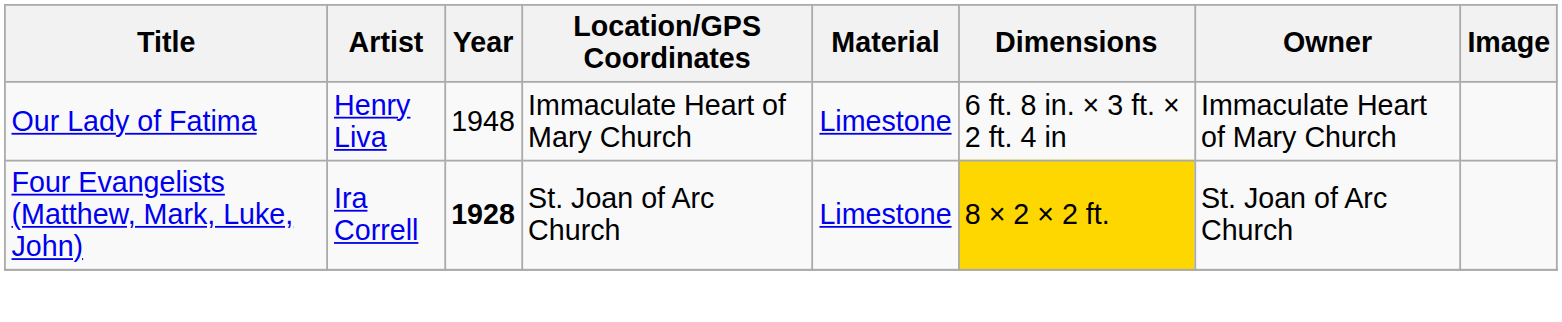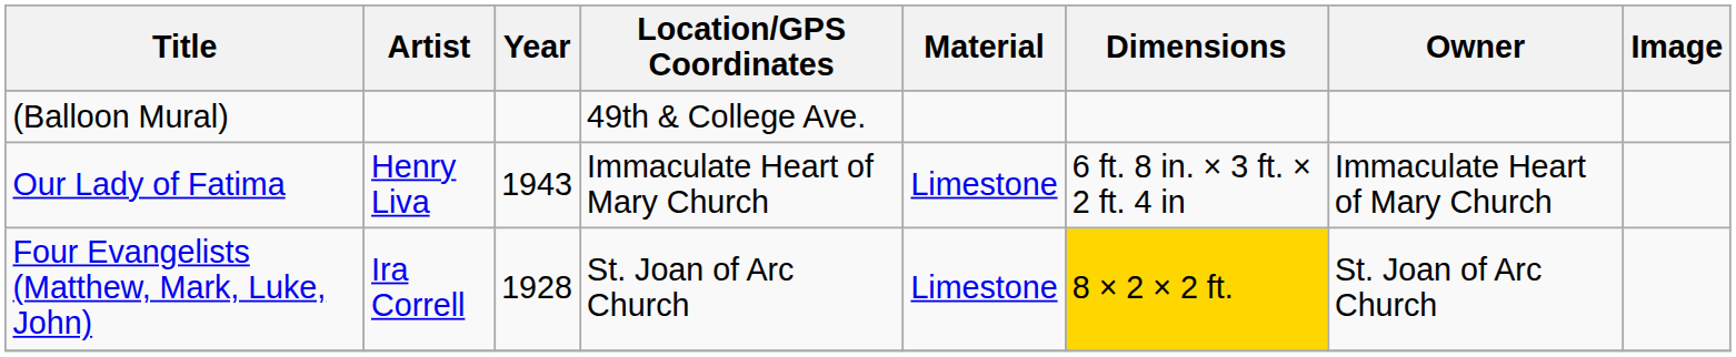 <table class="wikitable sortable">
 <tr>
 <th>Title</th>
 <th>Artist</th>
 <th>Year</th>
 <th>Location/GPS Coordinates</th>
 <th>Material</th>
 <th>Dimensions</th>
 <th>Owner</th>
 <th>Image</th>
 </tr>
 <tr>
+<td>(Balloon Mural)</td>
+<td></td>
+<td></td>
+<td>49th & College Ave. </td>
+<td></td>
+<td></td>
+<td></td>
+<td></td>
+</tr>
+<tr>
 <td><a href='#'>Our Lady of Fatima</a></td>
 <td><a href='#'>Henry Liva</a></td>
-<td>1948</td>
+<td>1943</td>
 <td>Immaculate Heart of Mary Church </td>
 <td><a href='#'>Limestone</a></td>
 <td>6 ft. 8 in. × 3 ft. × 2 ft. 4 in</td>
 <td>Immaculate Heart of Mary Church</td>
 <td></td>
 </tr>
 <tr>
 <td><a href='#'>Four Evangelists (Matthew, Mark, Luke, John)</a></td>
 <td><a href='#'>Ira Correll</a></td>
-<td><strong>1928</strong></td>
+<td>1928</td>
 <td>St. Joan of Arc Church </td>
 <td><a href='#'>Limestone</a></td>
 <td style="background: gold;">8 × 2 × 2 ft.</td>
 <td>St. Joan of Arc Church</td>
 <td></td>
 </tr>
 <tr>
 </tr>
 </table>
